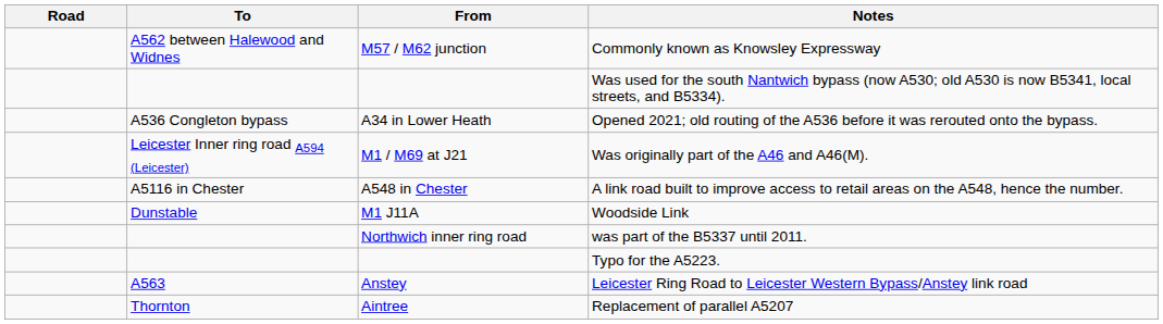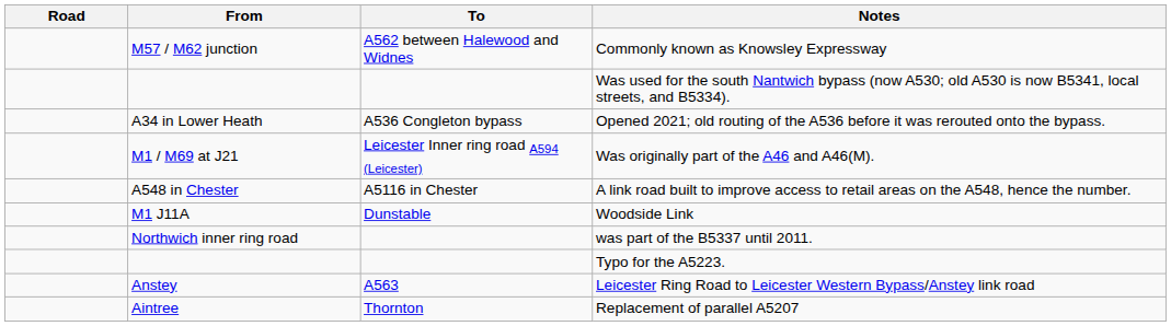 <table class="wikitable">
 <tr>
 <th width=125px>Road</th>
+<th width="20%">From</th>
 <th width="20%">To</th>
-<th width="20%">From</th>
 <th>Notes</th>
 </tr>
 <tr>
 <td></td>
+<td><a href='#'>M57</a> / <a href='#'>M62</a> junction</td>
 <td><a href='#'>A562</a> between <a href='#'>Halewood</a> and <a href='#'>Widnes</a></td>
-<td><a href='#'>M57</a> / <a href='#'>M62</a> junction</td>
 <td>Commonly known as Knowsley Expressway</td>
 </tr>
 <tr>
 <td></td>
 <td></td>
 <td></td>
 <td>Was used for the south <a href='#'>Nantwich</a> bypass (now A530; old A530 is now B5341, local streets, and B5334).</td>
 </tr>
 <tr>
 <td></td>
+<td>A34 in Lower Heath</td>
 <td>A536 Congleton bypass</td>
-<td>A34 in Lower Heath</td>
 <td>Opened 2021; old routing of the A536 before it was rerouted onto the bypass.</td>
 </tr>
 <tr>
 <td></td>
+<td><a href='#'>M1</a> / <a href='#'>M69</a> at J21</td>
 <td><a href='#'>Leicester</a> Inner ring road <sub><a href='#'>A594 (Leicester)</a></sub></td>
-<td><a href='#'>M1</a> / <a href='#'>M69</a> at J21</td>
 <td>Was originally part of the <a href='#'>A46</a> and A46(M).</td>
 </tr>
 <tr>
 <td></td>
+<td>A548 in <a href='#'>Chester</a></td>
 <td>A5116 in Chester</td>
-<td>A548 in <a href='#'>Chester</a></td>
 <td>A link road built to improve access to retail areas on the A548, hence the number.</td>
 </tr>
 <tr>
 <td></td>
+<td><a href='#'>M1</a> J11A</td>
 <td><a href='#'>Dunstable</a></td>
-<td><a href='#'>M1</a> J11A</td>
 <td>Woodside Link</td>
 </tr>
 <tr>
 <td></td>
+<td><a href='#'>Northwich</a> inner ring road</td>
 <td></td>
-<td><a href='#'>Northwich</a> inner ring road</td>
 <td>was part of the B5337 until 2011.</td>
 </tr>
 <tr>
 <td></td>
 <td></td>
 <td></td>
 <td>Typo for the A5223.</td>
 </tr>
 <tr>
 <td></td>
+<td><a href='#'>Anstey</a></td>
 <td><a href='#'>A563</a></td>
-<td><a href='#'>Anstey</a></td>
 <td><a href='#'>Leicester</a> Ring Road to <a href='#'>Leicester Western Bypass</a>/<a href='#'>Anstey</a> link road</td>
 </tr>
 <tr>
 <td></td>
+<td><a href='#'>Aintree</a></td>
 <td><a href='#'>Thornton</a></td>
-<td><a href='#'>Aintree</a></td>
 <td>Replacement of parallel A5207</td>
 </tr>
 </table>
